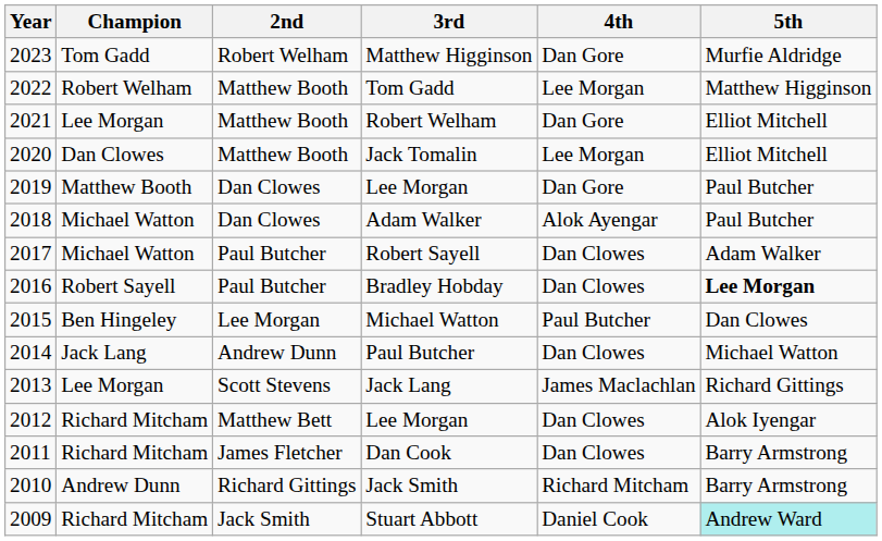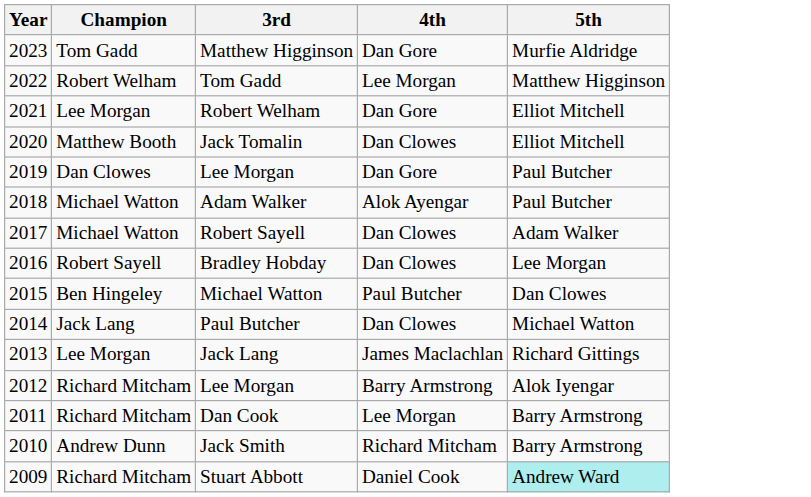 <table class="wikitable">
 <tr>
 <th>Year</th>
 <th>Champion</th>
-<th>2nd</th>
 <th>3rd</th>
 <th>4th</th>
 <th>5th</th>
 </tr>
 <tr>
 <td>2023</td>
 <td>Tom Gadd</td>
-<td>Robert Welham</td>
 <td>Matthew Higginson</td>
 <td>Dan Gore</td>
 <td>Murfie Aldridge</td>
 </tr>
 <tr>
 <td>2022</td>
 <td>Robert Welham</td>
-<td>Matthew Booth</td>
 <td>Tom Gadd</td>
 <td>Lee Morgan</td>
 <td>Matthew Higginson</td>
 </tr>
 <tr>
 <td>2021</td>
 <td>Lee Morgan</td>
-<td>Matthew Booth</td>
 <td>Robert Welham</td>
 <td>Dan Gore</td>
 <td>Elliot Mitchell</td>
 </tr>
 <tr>
 <td>2020</td>
-<td>Dan Clowes</td>
 <td>Matthew Booth</td>
 <td>Jack Tomalin</td>
-<td>Lee Morgan</td>
+<td>Dan Clowes</td>
 <td>Elliot Mitchell</td>
 </tr>
 <tr>
 <td>2019</td>
-<td>Matthew Booth</td>
 <td>Dan Clowes</td>
 <td>Lee Morgan</td>
 <td>Dan Gore</td>
 <td>Paul Butcher</td>
 </tr>
 <tr>
 <td>2018</td>
 <td>Michael Watton</td>
-<td>Dan Clowes</td>
 <td>Adam Walker</td>
 <td>Alok Ayengar</td>
 <td>Paul Butcher</td>
 </tr>
 <tr>
 <td>2017</td>
 <td>Michael Watton</td>
-<td>Paul Butcher</td>
 <td>Robert Sayell</td>
 <td>Dan Clowes</td>
 <td>Adam Walker</td>
 </tr>
 <tr>
 <td>2016</td>
 <td>Robert Sayell</td>
-<td>Paul Butcher</td>
 <td>Bradley Hobday</td>
 <td>Dan Clowes</td>
-<td><strong>Lee Morgan</strong></td>
+<td>Lee Morgan</td>
 </tr>
 <tr>
 <td>2015</td>
 <td>Ben Hingeley</td>
-<td>Lee Morgan</td>
 <td>Michael Watton</td>
 <td>Paul Butcher</td>
 <td>Dan Clowes</td>
 </tr>
 <tr>
 <td>2014</td>
 <td>Jack Lang</td>
-<td>Andrew Dunn</td>
 <td>Paul Butcher</td>
 <td>Dan Clowes</td>
 <td>Michael Watton</td>
 </tr>
 <tr>
 <td>2013</td>
 <td>Lee Morgan</td>
-<td>Scott Stevens</td>
 <td>Jack Lang</td>
 <td>James Maclachlan</td>
 <td>Richard Gittings</td>
 </tr>
 <tr>
 <td>2012</td>
 <td>Richard Mitcham</td>
-<td>Matthew Bett</td>
 <td>Lee Morgan</td>
-<td>Dan Clowes</td>
+<td>Barry Armstrong</td>
 <td>Alok Iyengar</td>
 </tr>
 <tr>
 <td>2011</td>
 <td>Richard Mitcham</td>
-<td>James Fletcher</td>
 <td>Dan Cook</td>
-<td>Dan Clowes</td>
+<td>Lee Morgan</td>
 <td>Barry Armstrong</td>
 </tr>
 <tr>
 <td>2010</td>
 <td>Andrew Dunn</td>
-<td>Richard Gittings</td>
 <td>Jack Smith</td>
 <td>Richard Mitcham</td>
 <td>Barry Armstrong</td>
 </tr>
 <tr>
 <td>2009</td>
 <td>Richard Mitcham</td>
-<td>Jack Smith</td>
 <td>Stuart Abbott</td>
 <td>Daniel Cook</td>
 <td style="background: paleturquoise;">Andrew Ward</td>
 </tr>
 </table>
